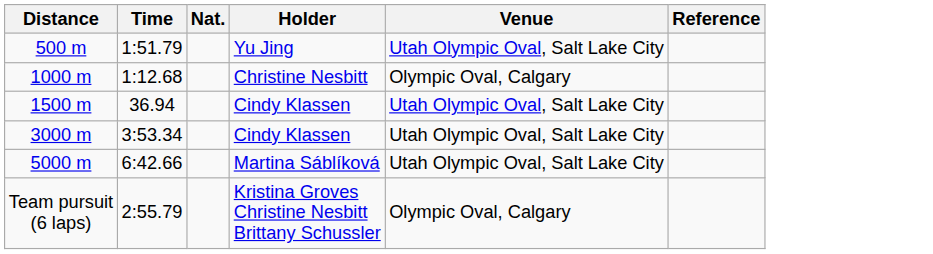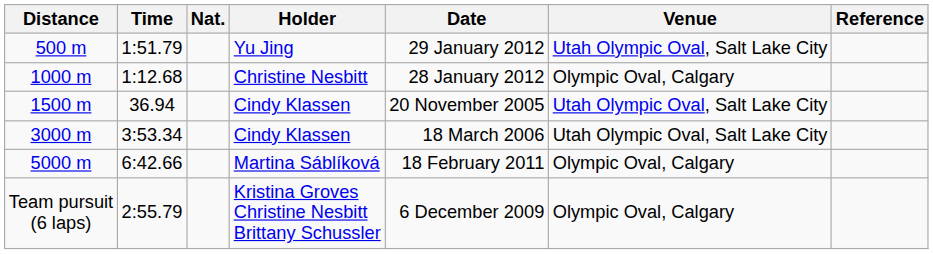 <table class="wikitable" border="1" style="text-align:center">
 <tr>
 <th>Distance</th>
 <th>Time</th>
 <th>Nat.</th>
 <th>Holder</th>
+<th>Date</th>
 <th>Venue</th>
 <th>Reference</th>
 </tr>
 <tr>
 <td><a href='#'>500 m</a></td>
 <td>1:51.79</td>
 <td></td>
 <td align=left><a href='#'>Yu Jing</a></td>
+<td align=right>29 January 2012</td>
 <td align=left><a href='#'>Utah Olympic Oval</a>, Salt Lake City</td>
 <td></td>
 </tr>
 <tr>
 <td><a href='#'>1000 m</a></td>
 <td>1:12.68</td>
 <td></td>
 <td align=left><a href='#'>Christine Nesbitt</a></td>
+<td align=right>28 January 2012</td>
 <td align=left>Olympic Oval, Calgary</td>
 <td></td>
 </tr>
 <tr>
 <td><a href='#'>1500 m</a></td>
 <td>36.94</td>
 <td></td>
 <td align=left><a href='#'>Cindy Klassen</a></td>
+<td align=right>20 November 2005</td>
 <td align=left><a href='#'>Utah Olympic Oval</a>, Salt Lake City</td>
 <td></td>
 </tr>
 <tr>
 <td><a href='#'>3000 m</a></td>
 <td>3:53.34</td>
 <td></td>
 <td align=left><a href='#'>Cindy Klassen</a></td>
+<td align=right>18 March 2006</td>
 <td align=left>Utah Olympic Oval, Salt Lake City</td>
 <td></td>
 </tr>
 <tr>
 <td><a href='#'>5000 m</a></td>
 <td>6:42.66</td>
 <td></td>
 <td align=left><a href='#'>Martina Sáblíková</a></td>
-<td align=left>Utah Olympic Oval, Salt Lake City</td>
+<td align=right>18 February 2011</td>
+<td align=left>Olympic Oval, Calgary</td>
 <td></td>
 </tr>
 <tr>
 <td>Team pursuit <br> (6 laps)</td>
 <td>2:55.79</td>
 <td></td>
 <td align=left><a href='#'>Kristina Groves</a> <br> <a href='#'>Christine Nesbitt</a> <br> <a href='#'>Brittany Schussler</a></td>
+<td align=right>6 December 2009</td>
 <td align=left>Olympic Oval, Calgary</td>
 <td></td>
 </tr>
 </table>
